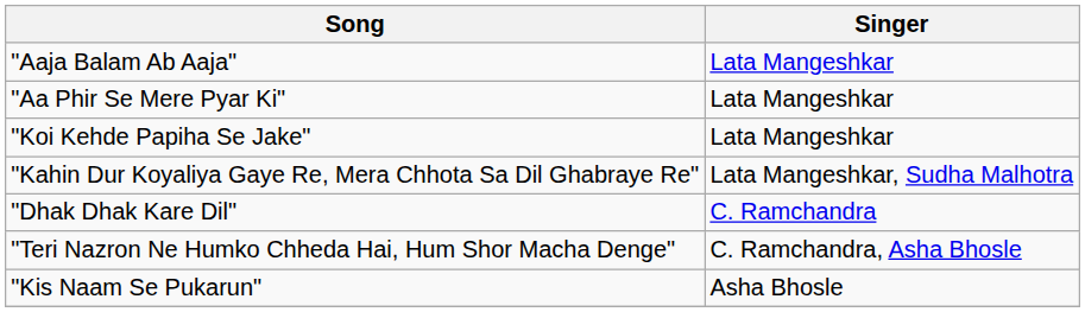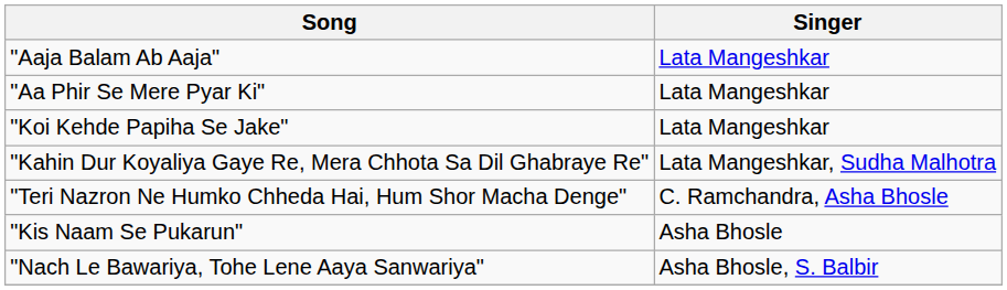 <table class="wikitable">
 <tr>
 <th>Song</th>
 <th>Singer</th>
 </tr>
 <tr>
 <td>"Aaja Balam Ab Aaja"</td>
 <td><a href='#'>Lata Mangeshkar</a></td>
 </tr>
 <tr>
 <td>"Aa Phir Se Mere Pyar Ki"</td>
 <td>Lata Mangeshkar</td>
 </tr>
 <tr>
 <td>"Koi Kehde Papiha Se Jake"</td>
 <td>Lata Mangeshkar</td>
 </tr>
 <tr>
 <td>"Kahin Dur Koyaliya Gaye Re, Mera Chhota Sa Dil Ghabraye Re"</td>
 <td>Lata Mangeshkar, <a href='#'>Sudha Malhotra</a></td>
 </tr>
 <tr>
-<td>"Dhak Dhak Kare Dil"</td>
-<td><a href='#'>C. Ramchandra</a></td>
-</tr>
-<tr>
 <td>"Teri Nazron Ne Humko Chheda Hai, Hum Shor Macha Denge"</td>
 <td>C. Ramchandra, <a href='#'>Asha Bhosle</a></td>
 </tr>
 <tr>
 <td>"Kis Naam Se Pukarun"</td>
 <td>Asha Bhosle</td>
 </tr>
 <tr>
+<td>"Nach Le Bawariya, Tohe Lene Aaya Sanwariya"</td>
+<td>Asha Bhosle, <a href='#'>S. Balbir</a></td>
+</tr>
+<tr>
 </tr>
 </table>
